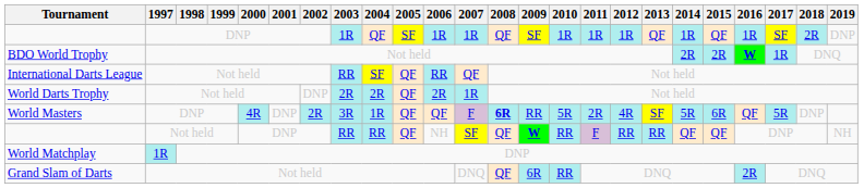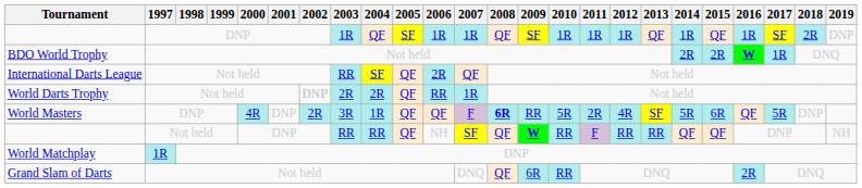 <table class=wikitable style=text-align:center;font-size:100%>
 <tr>
 <th>Tournament</th>
 <th>1997</th>
 <th>1998</th>
 <th>1999</th>
 <th>2000</th>
 <th>2001</th>
 <th>2002</th>
 <th>2003</th>
 <th>2004</th>
 <th>2005</th>
 <th>2006</th>
 <th>2007</th>
 <th>2008</th>
 <th>2009</th>
 <th>2010</th>
 <th>2011</th>
 <th>2012</th>
 <th>2013</th>
 <th>2014</th>
 <th>2015</th>
 <th>2016</th>
 <th>2017</th>
 <th>2018</th>
 <th>2019</th>
 </tr>
 <tr>
 <td align=left></td>
 <td colspan="6" style="text-align:center; color:#ccc;">DNP</td>
 <td style="text-align:center; background:#afeeee;"><a href='#'>1R</a></td>
 <td style="text-align:center; background:#ffebcd;"><a href='#'>QF</a></td>
 <td style="text-align:center; background:yellow;"><a href='#'>SF</a></td>
 <td style="text-align:center; background:#afeeee;"><a href='#'>1R</a></td>
 <td style="text-align:center; background:#afeeee;"><a href='#'>1R</a></td>
 <td style="text-align:center; background:#ffebcd;"><a href='#'>QF</a></td>
 <td style="text-align:center; background:yellow;"><a href='#'>SF</a></td>
 <td style="text-align:center; background:#afeeee;"><a href='#'>1R</a></td>
 <td style="text-align:center; background:#afeeee;"><a href='#'>1R</a></td>
 <td style="text-align:center; background:#afeeee;"><a href='#'>1R</a></td>
 <td style="text-align:center; background:#ffebcd;"><a href='#'>QF</a></td>
 <td style="text-align:center; background:#afeeee;"><a href='#'>1R</a></td>
 <td style="text-align:center; background:#ffebcd;"><a href='#'>QF</a></td>
 <td style="text-align:center; background:#afeeee;"><a href='#'>1R</a></td>
 <td style="text-align:center; background:yellow;"><a href='#'>SF</a></td>
 <td style="text-align:center; background:#afeeee;"><a href='#'>2R</a></td>
 <td style="text-align:center; color:#ccc;">DNP</td>
 </tr>
 <tr>
 <td align=left><a href='#'>BDO World Trophy</a></td>
 <td colspan="17" style="text-align:center; color:#ccc;">Not held</td>
 <td style="text-align:center; background:#afeeee;"><a href='#'>2R</a></td>
 <td style="text-align:center; background:#afeeee;"><a href='#'>2R</a></td>
 <td style="text-align:center; background:lime;"><strong><a href='#'>W</a></strong></td>
 <td style="text-align:center; background:#afeeee;"><a href='#'>1R</a></td>
 <td colspan="2" style="text-align:center; color:#ccc;">DNQ</td>
 </tr>
 <tr>
 <td align=left><a href='#'>International Darts League</a></td>
 <td colspan="6" style="text-align:center; color:#ccc;">Not held</td>
 <td style="text-align:center; background:#afeeee;"><a href='#'>RR</a></td>
 <td style="text-align:center; background:yellow;"><a href='#'>SF</a></td>
 <td style="text-align:center; background:#ffebcd;"><a href='#'>QF</a></td>
-<td style="text-align:center; background:#afeeee;"><a href='#'>RR</a></td>
+<td style="text-align:center; background:#afeeee;"><a href='#'>2R</a></td>
 <td style="text-align:center; background:#ffebcd;"><a href='#'>QF</a></td>
 <td colspan="12" style="text-align:center; color:#ccc;">Not held</td>
 </tr>
 <tr>
 <td align=left><a href='#'>World Darts Trophy</a></td>
 <td colspan="5" style="text-align:center; color:#ccc;">Not held</td>
-<td style="text-align:center; color:#ccc;">DNP</td>
+<td style="text-align:center; color:#ccc;"><strong>DNP</strong></td>
 <td style="text-align:center; background:#afeeee;"><a href='#'>2R</a></td>
 <td style="text-align:center; background:#afeeee;"><a href='#'>2R</a></td>
 <td style="text-align:center; background:#ffebcd;"><a href='#'>QF</a></td>
-<td style="text-align:center; background:#afeeee;"><a href='#'>2R</a></td>
+<td style="text-align:center; background:#afeeee;"><a href='#'>RR</a></td>
 <td style="text-align:center; background:#afeeee;"><a href='#'>1R</a></td>
 <td colspan="12" style="text-align:center; color:#ccc;">Not held</td>
 </tr>
 <tr>
 <td align=left><a href='#'>World Masters</a></td>
 <td colspan="3" style="text-align:center; color:#ccc;">DNP</td>
 <td style="text-align:center; background:#afeeee;"><a href='#'>4R</a></td>
 <td style="text-align:center; color:#ccc;">DNP</td>
 <td style="text-align:center; background:#afeeee;"><a href='#'>2R</a></td>
 <td style="text-align:center; background:#afeeee;"><a href='#'>3R</a></td>
 <td style="text-align:center; background:#afeeee;"><a href='#'>1R</a></td>
 <td style="text-align:center; background:#ffebcd;"><a href='#'>QF</a></td>
 <td style="text-align:center; background:#ffebcd;"><a href='#'>QF</a></td>
 <td style="text-align:center; background:thistle;"><a href='#'>F</a></td>
 <td style="text-align:center; background:#afeeee;"><strong><a href='#'>6R</a></strong></td>
 <td style="text-align:center; background:#afeeee;"><a href='#'>RR</a></td>
 <td style="text-align:center; background:#afeeee;"><a href='#'>5R</a></td>
 <td style="text-align:center; background:#afeeee;"><a href='#'>2R</a></td>
 <td style="text-align:center; background:#afeeee;"><a href='#'>4R</a></td>
 <td style="text-align:center; background:yellow;"><a href='#'>SF</a></td>
 <td style="text-align:center; background:#afeeee;"><a href='#'>5R</a></td>
 <td style="text-align:center; background:#afeeee;"><a href='#'>6R</a></td>
 <td style="text-align:center; background:#ffebcd;"><a href='#'>QF</a></td>
 <td style="text-align:center; background:#afeeee;"><a href='#'>5R</a></td>
 <td style="text-align:center; color:#ccc;">DNP</td>
 <td></td>
 </tr>
 <tr>
 <td align=left></td>
 <td colspan="3" style="text-align:center; color:#ccc;">Not held</td>
 <td colspan="3" style="text-align:center; color:#ccc;">DNP</td>
 <td style="text-align:center; background:#afeeee;"><a href='#'>RR</a></td>
 <td style="text-align:center; background:#afeeee;"><a href='#'>RR</a></td>
 <td style="text-align:center; background:#ffebcd;"><a href='#'>QF</a></td>
 <td style="text-align:center; color:#ccc;">NH</td>
 <td style="text-align:center; background:yellow;"><a href='#'>SF</a></td>
 <td style="text-align:center; background:#ffebcd;"><a href='#'>QF</a></td>
 <td style="text-align:center; background:lime;"><strong><a href='#'>W</a></strong></td>
 <td style="text-align:center; background:#afeeee;"><a href='#'>RR</a></td>
 <td style="text-align:center; background:thistle;"><a href='#'>F</a></td>
 <td style="text-align:center; background:#afeeee;"><a href='#'>RR</a></td>
 <td style="text-align:center; background:#afeeee;"><a href='#'>RR</a></td>
 <td style="text-align:center; background:#ffebcd;"><a href='#'>QF</a></td>
 <td style="text-align:center; background:#ffebcd;"><a href='#'>QF</a></td>
 <td colspan="3" style="text-align:center; color:#ccc;">DNP</td>
 <td style="text-align:center; color:#ccc;">NH</td>
 </tr>
 <tr>
 <td align=left><a href='#'>World Matchplay</a></td>
 <td style="text-align:center; background:#afeeee;"><a href='#'>1R</a></td>
 <td colspan="22" style="text-align:center; color:#ccc;">DNP</td>
 </tr>
 <tr>
 <td align=left><a href='#'>Grand Slam of Darts</a></td>
 <td colspan="10" style="text-align:center; color:#ccc;">Not held</td>
 <td style="text-align:center; color:#ccc;">DNQ</td>
 <td style="text-align:center; background:#ffebcd;"><a href='#'>QF</a></td>
 <td style="text-align:center; background:#afeeee;"><a href='#'>6R</a></td>
 <td style="text-align:center; background:#afeeee;"><a href='#'>RR</a></td>
 <td colspan="5" style="text-align:center; color:#ccc;">DNQ</td>
 <td style="text-align:center; background:#afeeee;"><a href='#'>2R</a></td>
 <td colspan="3" style="text-align:center; color:#ccc;">DNQ</td>
 </tr>
 </table>
